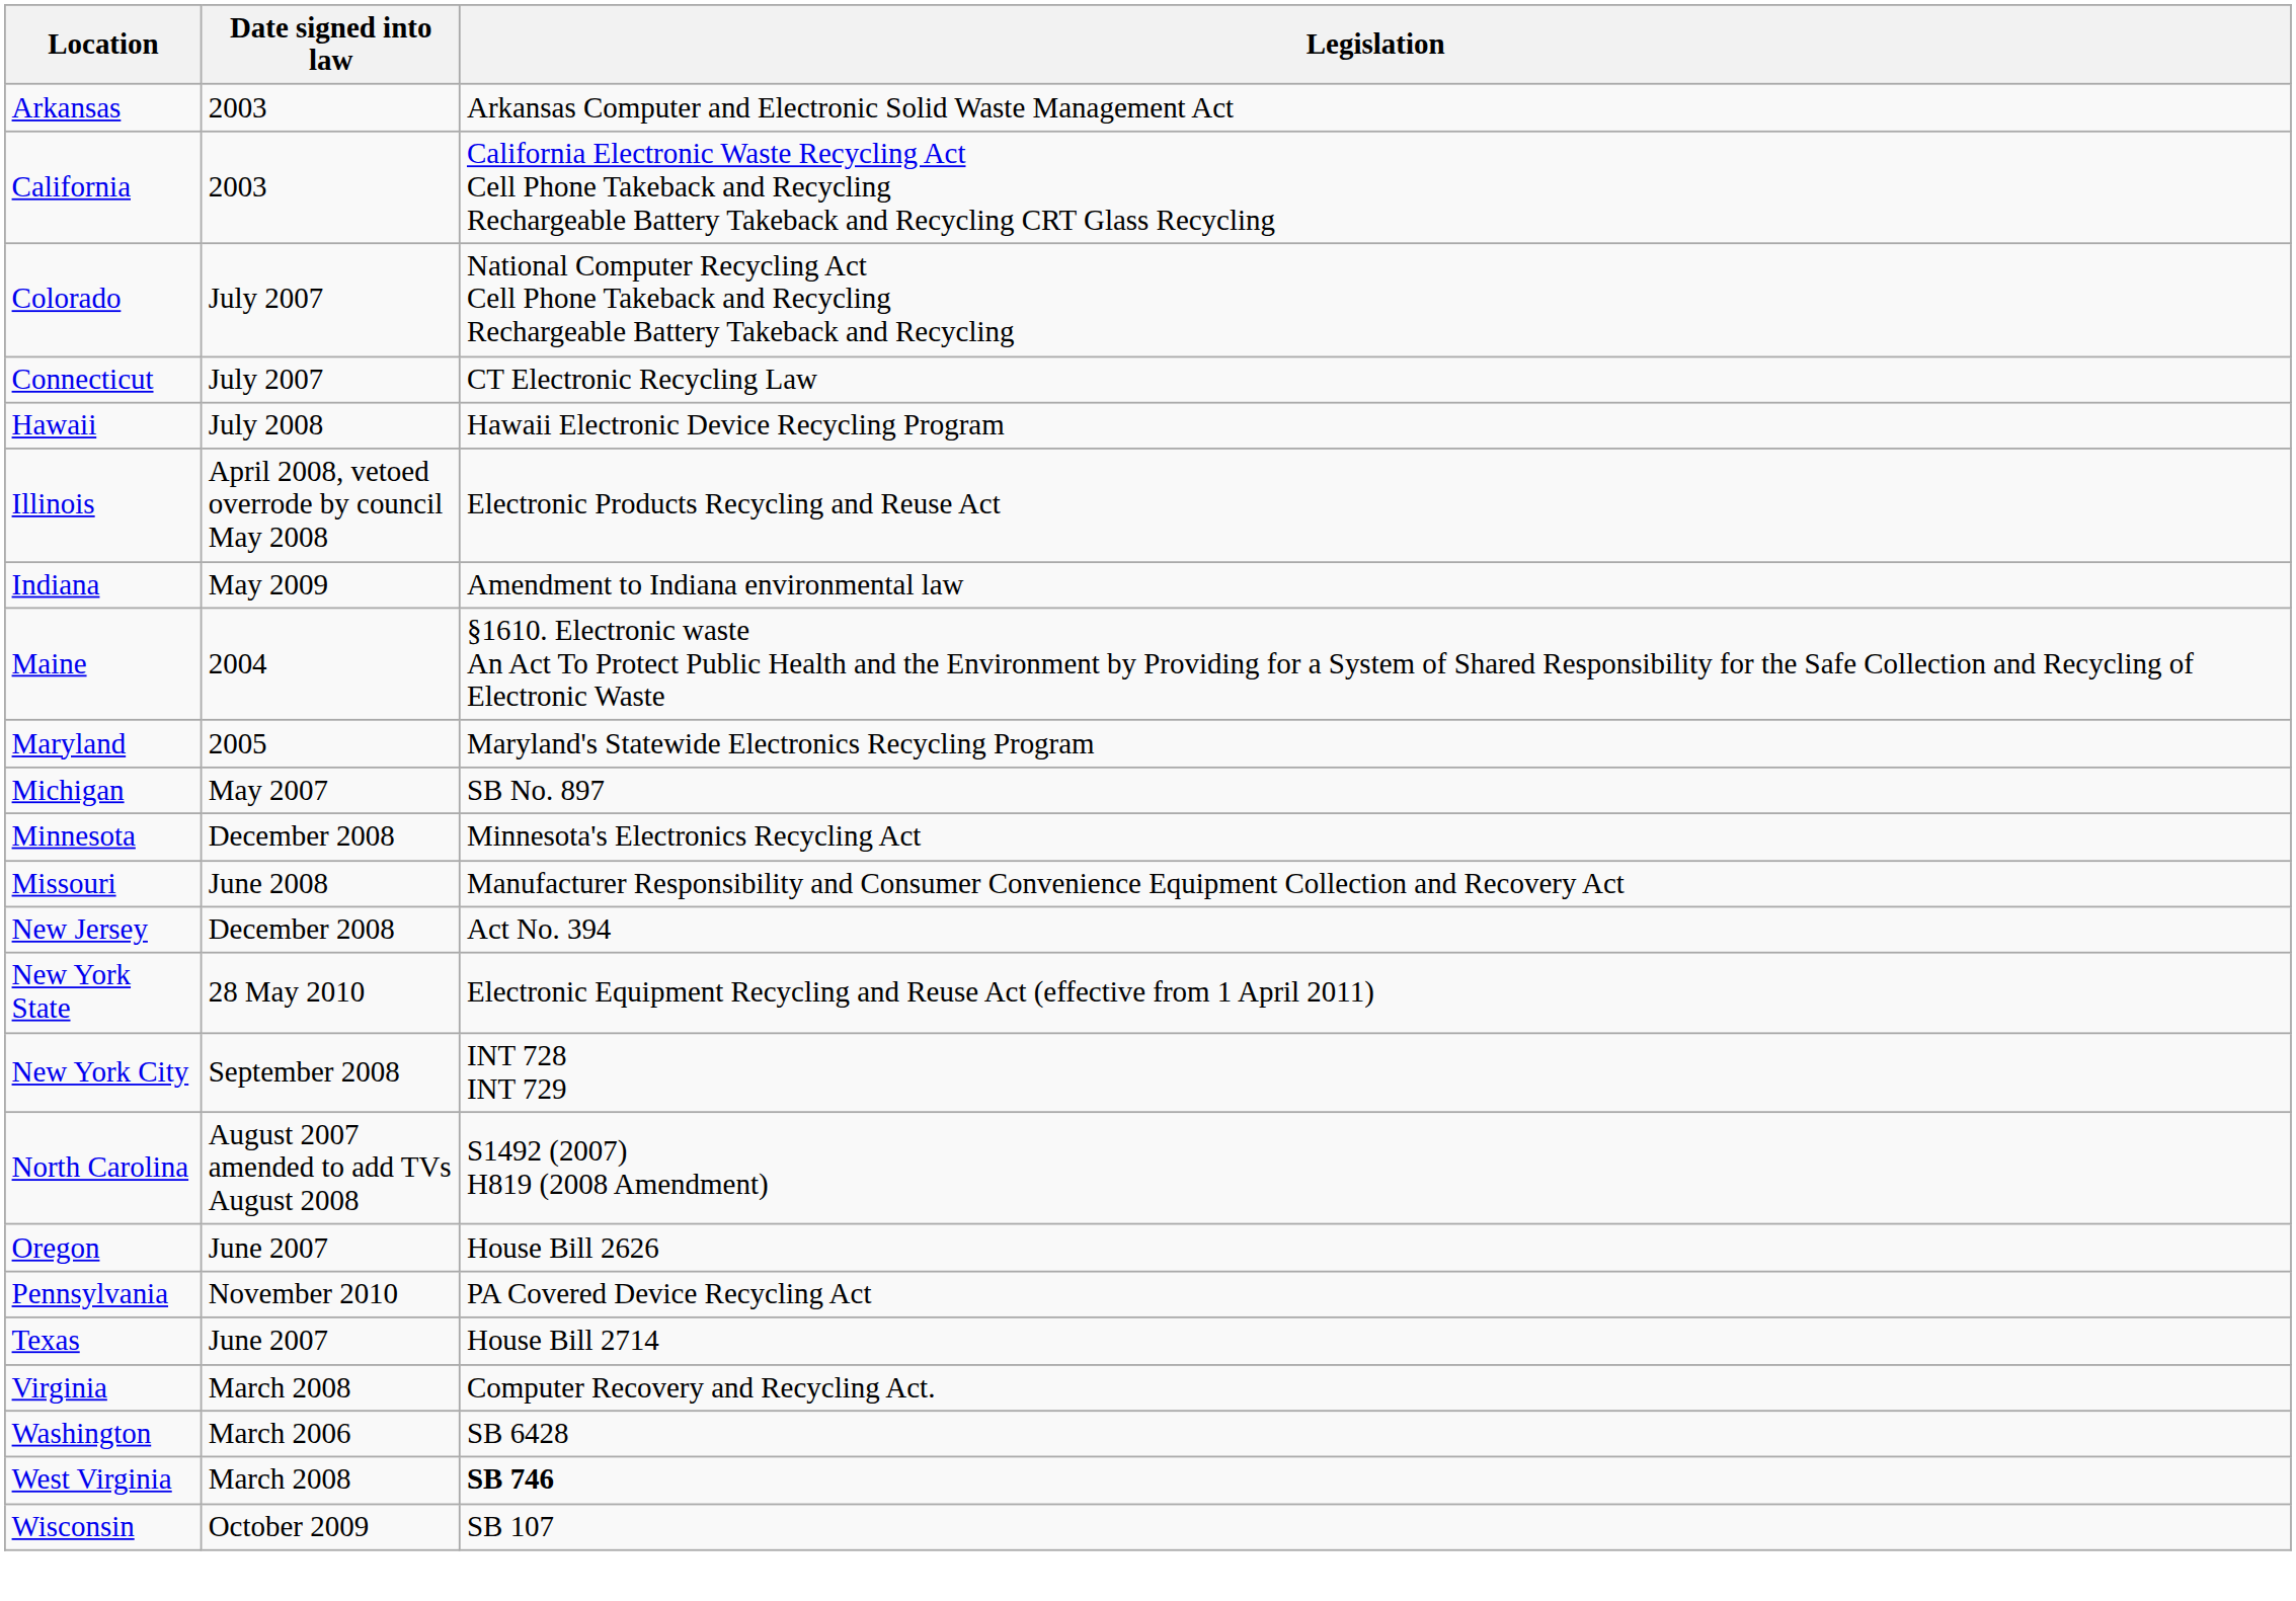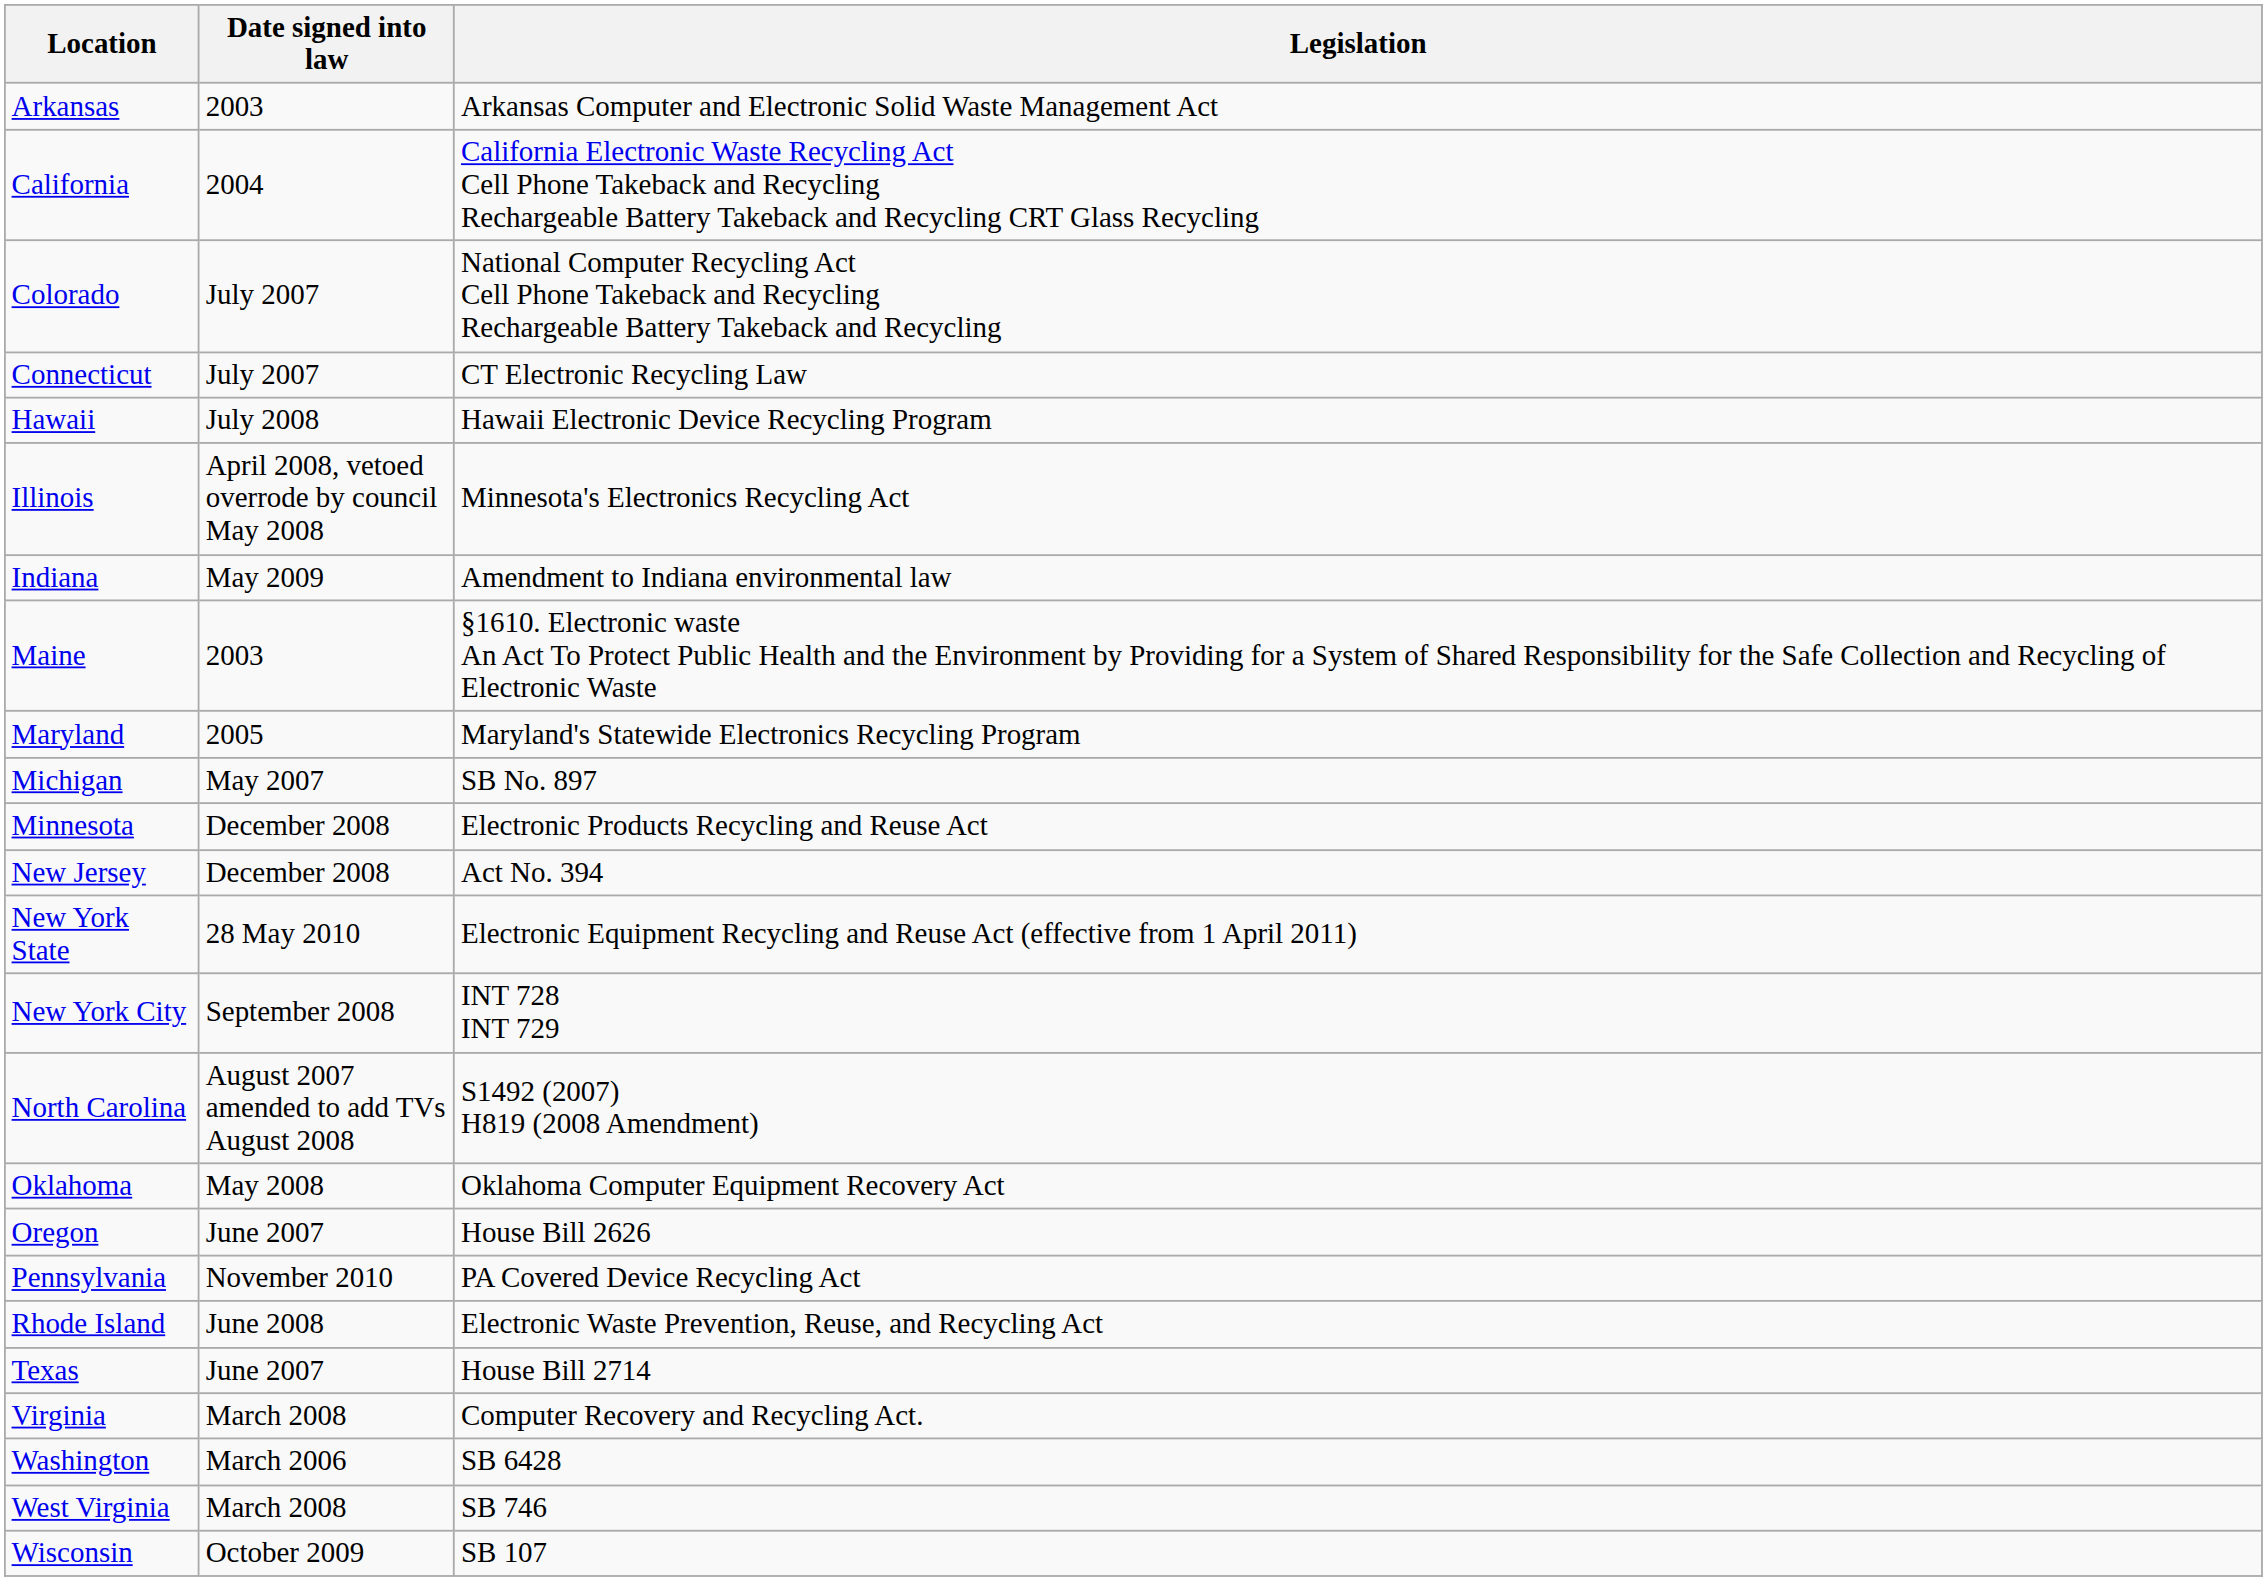 <table class="wikitable">
 <tr>
 <th>Location</th>
 <th>Date signed into law</th>
 <th>Legislation</th>
 </tr>
 <tr>
 <td><a href='#'>Arkansas</a></td>
 <td>2003</td>
 <td>Arkansas Computer and Electronic Solid Waste Management Act</td>
 </tr>
 <tr>
 <td><a href='#'>California</a></td>
-<td>2003</td>
+<td>2004</td>
 <td><a href='#'>California Electronic Waste Recycling Act</a><br>Cell Phone Takeback and Recycling<br>Rechargeable Battery Takeback and Recycling CRT Glass Recycling</td>
 </tr>
 <tr>
 <td><a href='#'>Colorado</a></td>
 <td>July 2007</td>
 <td>National Computer Recycling Act<br>Cell Phone Takeback and Recycling<br>Rechargeable Battery Takeback and Recycling</td>
 </tr>
 <tr>
 <td><a href='#'>Connecticut</a></td>
 <td>July 2007</td>
 <td>CT Electronic Recycling Law</td>
 </tr>
 <tr>
 <td><a href='#'>Hawaii</a></td>
 <td>July 2008</td>
 <td>Hawaii Electronic Device Recycling Program</td>
 </tr>
 <tr>
 <td><a href='#'>Illinois</a></td>
 <td>April 2008, vetoed<br> overrode by council<br> May 2008</td>
-<td>Electronic Products Recycling and Reuse Act</td>
+<td>Minnesota's Electronics Recycling Act</td>
 </tr>
 <tr>
 <td><a href='#'>Indiana</a></td>
 <td>May 2009</td>
 <td>Amendment to Indiana environmental law</td>
 </tr>
 <tr>
 <td><a href='#'>Maine</a></td>
-<td>2004</td>
+<td>2003</td>
 <td>§1610. Electronic waste<br>An Act To Protect Public Health and the Environment by Providing for a System of Shared Responsibility for the Safe Collection and Recycling of Electronic Waste</td>
 </tr>
 <tr>
 <td><a href='#'>Maryland</a></td>
 <td>2005</td>
 <td>Maryland's Statewide Electronics Recycling Program</td>
 </tr>
 <tr>
 <td><a href='#'>Michigan</a></td>
 <td>May 2007</td>
 <td>SB No. 897</td>
 </tr>
 <tr>
 <td><a href='#'>Minnesota</a></td>
 <td>December 2008</td>
-<td>Minnesota's Electronics Recycling Act</td>
-</tr>
-<tr>
-<td><a href='#'>Missouri</a></td>
-<td>June 2008</td>
-<td>Manufacturer Responsibility and Consumer Convenience Equipment Collection and Recovery Act</td>
+<td>Electronic Products Recycling and Reuse Act</td>
 </tr>
 <tr>
 <td><a href='#'>New Jersey</a></td>
 <td>December 2008</td>
 <td>Act No. 394</td>
 </tr>
 <tr>
 <td><a href='#'>New York State</a></td>
 <td>28 May 2010</td>
 <td>Electronic Equipment Recycling and Reuse Act (effective from 1 April 2011)</td>
 </tr>
 <tr>
 <td><a href='#'>New York City</a></td>
 <td>September 2008</td>
 <td>INT 728 <br> INT 729</td>
 </tr>
 <tr>
 <td><a href='#'>North Carolina</a></td>
 <td>August 2007<br> amended to add TVs<br> August 2008</td>
 <td>S1492 (2007) <br> H819 (2008 Amendment)</td>
 </tr>
 <tr>
+<td><a href='#'>Oklahoma</a></td>
+<td>May 2008</td>
+<td>Oklahoma Computer Equipment Recovery Act</td>
+</tr>
+<tr>
 <td><a href='#'>Oregon</a></td>
 <td>June 2007</td>
 <td>House Bill 2626</td>
 </tr>
 <tr>
 <td><a href='#'>Pennsylvania</a></td>
 <td>November 2010</td>
 <td>PA Covered Device Recycling Act</td>
+</tr>
+<tr>
+<td><a href='#'>Rhode Island</a></td>
+<td>June 2008</td>
+<td>Electronic Waste Prevention, Reuse, and Recycling Act</td>
 </tr>
 <tr>
 <td><a href='#'>Texas</a></td>
 <td>June 2007</td>
 <td>House Bill 2714</td>
 </tr>
 <tr>
 <td><a href='#'>Virginia</a></td>
 <td>March 2008</td>
 <td>Computer Recovery and Recycling Act.</td>
 </tr>
 <tr>
 <td><a href='#'>Washington</a></td>
 <td>March 2006</td>
 <td>SB 6428</td>
 </tr>
 <tr>
 <td><a href='#'>West Virginia</a></td>
 <td>March 2008</td>
-<td><strong>SB 746</strong></td>
+<td>SB 746</td>
 </tr>
 <tr>
 <td><a href='#'>Wisconsin</a></td>
 <td>October 2009</td>
 <td>SB 107</td>
 </tr>
 </table>
